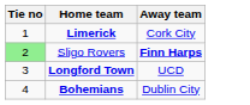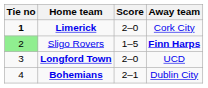 <table class="wikitable" style="text-align: center">
 <tr>
 <th>Tie no</th>
 <th>Home team</th>
+<th>Score</th>
 <th>Away team</th>
 </tr>
 <tr>
-<td>1</td>
+<td><strong>1</strong></td>
 <td><strong><a href='#'>Limerick</a></strong></td>
+<td>2–0</td>
 <td><a href='#'>Cork City</a></td>
 </tr>
 <tr>
 <td style="background: lightgreen;">2</td>
 <td><a href='#'>Sligo Rovers</a></td>
+<td>1–5</td>
 <td><strong><a href='#'>Finn Harps</a></strong></td>
 </tr>
 <tr>
 <td>3</td>
 <td><strong><a href='#'>Longford Town</a></strong></td>
+<td>2–0</td>
 <td><a href='#'>UCD</a></td>
 </tr>
 <tr>
 <td>4</td>
 <td><strong><a href='#'>Bohemians</a></strong></td>
+<td>2–1</td>
 <td><a href='#'>Dublin City</a></td>
 </tr>
 </table>
